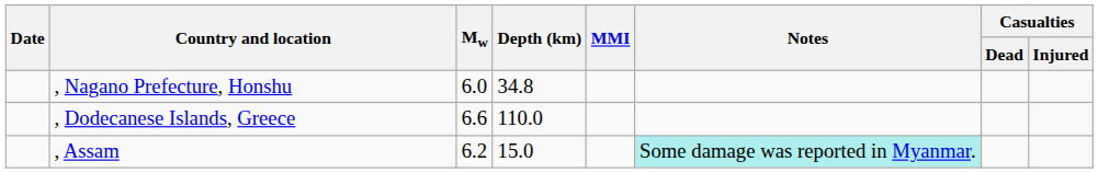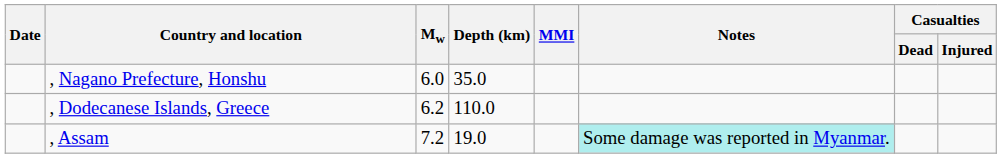 <table class="wikitable sortable sort-under" style="border:1px black; margin-left:1em;">
 <tr>
 <th rowspan="2"><small>Date</small></th>
 <th rowspan="2" style="width: 310px"><small>Country and location</small></th>
 <th rowspan="2"><small>M<sub>w</sub></small></th>
 <th rowspan="2"><small>Depth (km)</small></th>
 <th rowspan="2"><small><a href='#'>MMI</a></small></th>
 <th rowspan="2" class="unsortable"><small>Notes</small></th>
 <th colspan="2"><small>Casualties</small></th>
 </tr>
 <tr>
 <th><small>Dead</small></th>
 <th><small>Injured</small></th>
 </tr>
 <tr>
 <td></td>
 <td>, <a href='#'>Nagano Prefecture</a>, <a href='#'>Honshu</a></td>
 <td>6.0</td>
-<td>34.8</td>
+<td>35.0</td>
 <td></td>
 <td></td>
 <td></td>
 <td></td>
 </tr>
 <tr>
 <td></td>
 <td>, <a href='#'>Dodecanese Islands</a>, <a href='#'>Greece</a></td>
-<td>6.6</td>
+<td>6.2</td>
 <td>110.0</td>
 <td></td>
 <td></td>
 <td></td>
 <td></td>
 </tr>
 <tr>
 <td></td>
 <td>, <a href='#'>Assam</a></td>
-<td>6.2</td>
-<td>15.0</td>
+<td>7.2</td>
+<td>19.0</td>
 <td></td>
 <td style="background: paleturquoise;">Some damage was reported in <a href='#'>Myanmar</a>.</td>
 <td></td>
 <td></td>
 </tr>
 </table>
